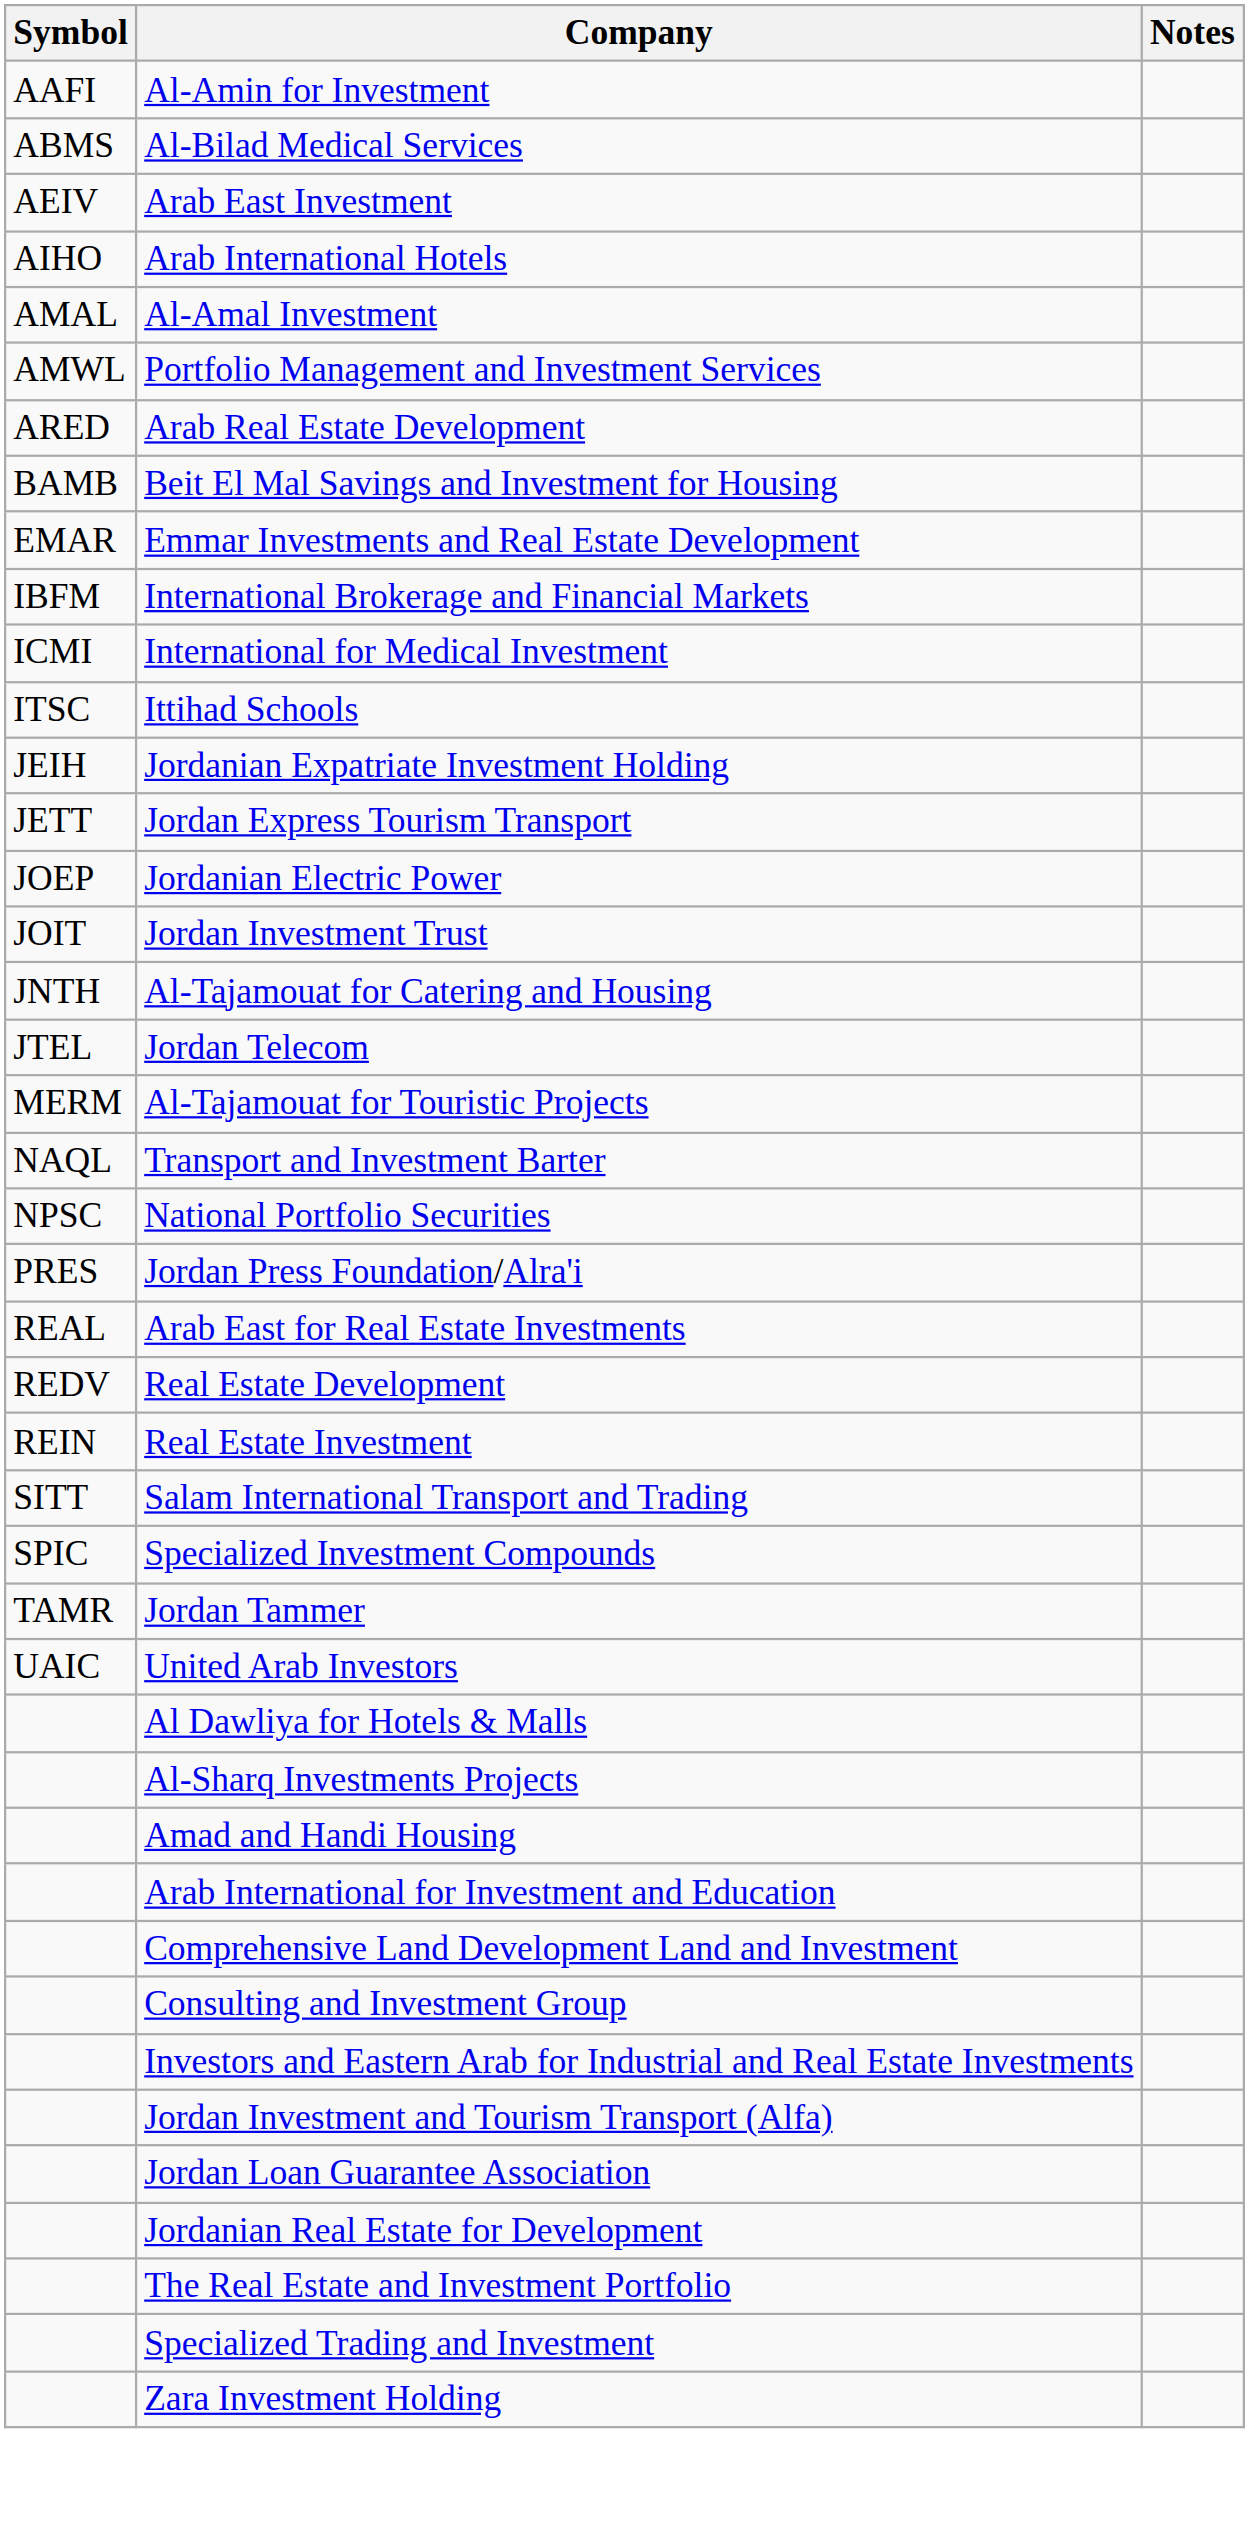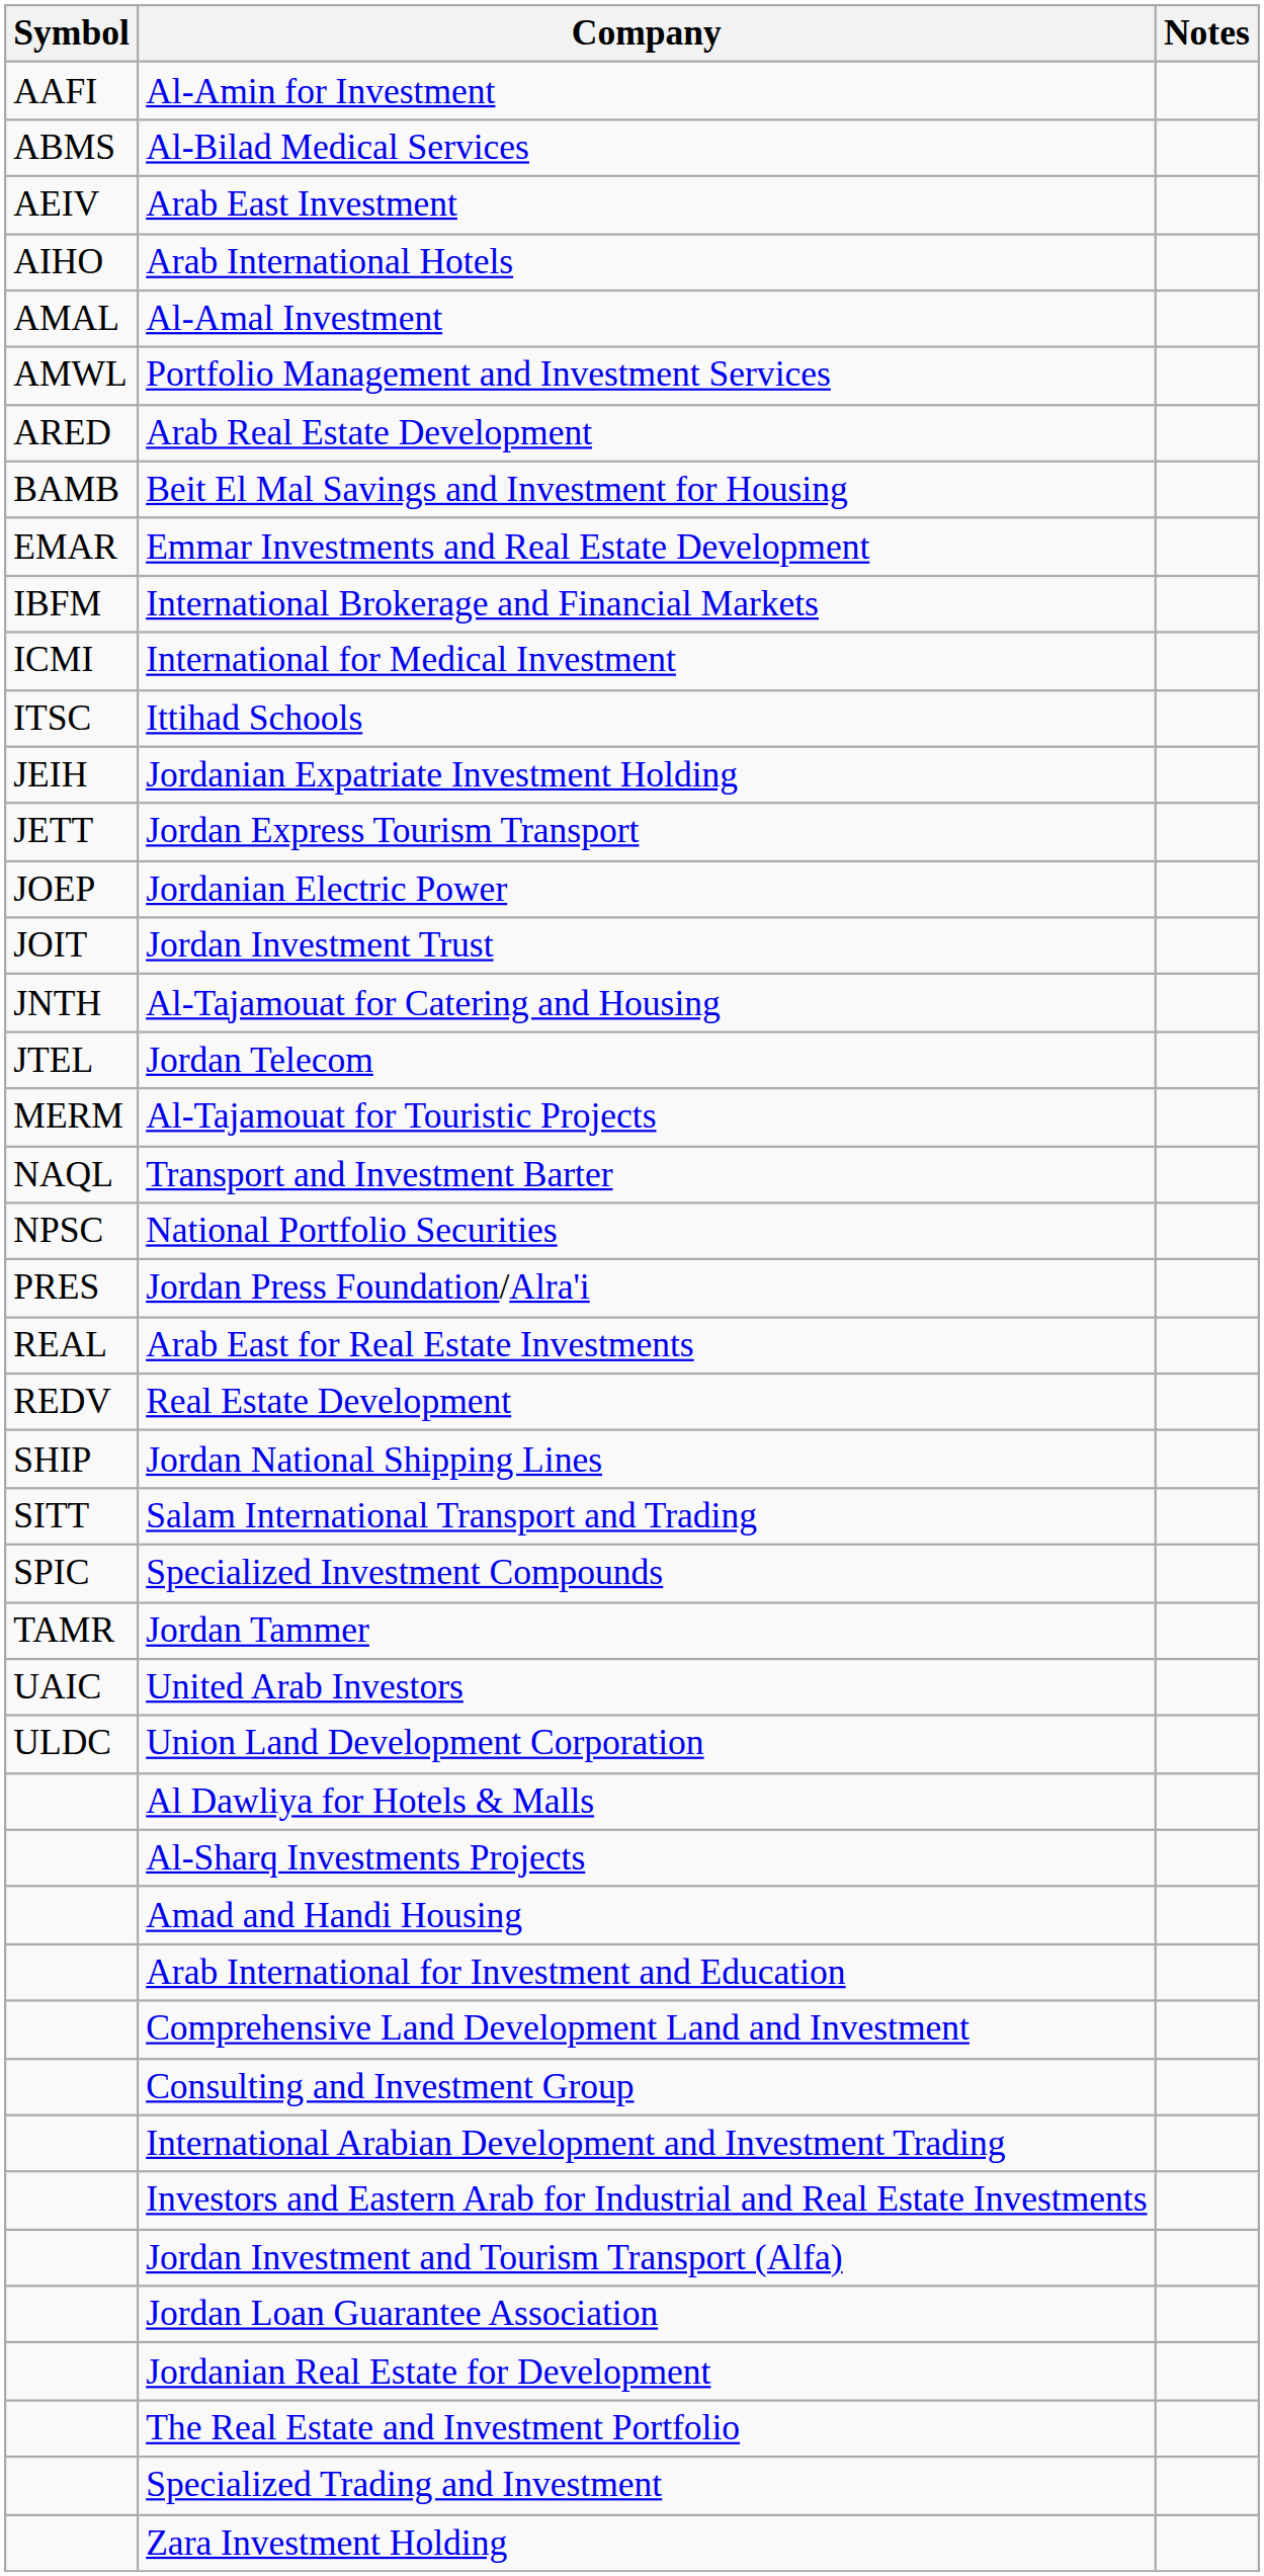 <table class="wikitable">
 <tr>
 <th>Symbol</th>
 <th>Company</th>
 <th>Notes</th>
 </tr>
 <tr>
 <td>AAFI</td>
 <td><a href='#'>Al-Amin for Investment</a></td>
 <td></td>
 </tr>
 <tr>
 <td>ABMS</td>
 <td><a href='#'>Al-Bilad Medical Services</a></td>
 <td></td>
 </tr>
 <tr>
 <td>AEIV</td>
 <td><a href='#'>Arab East Investment</a></td>
 <td></td>
 </tr>
 <tr>
 <td>AIHO</td>
 <td><a href='#'>Arab International Hotels</a></td>
 <td></td>
 </tr>
 <tr>
 <td>AMAL</td>
 <td><a href='#'>Al-Amal Investment</a></td>
 <td></td>
 </tr>
 <tr>
 <td>AMWL</td>
 <td><a href='#'>Portfolio Management and Investment Services</a></td>
 <td></td>
 </tr>
 <tr>
 <td>ARED</td>
 <td><a href='#'>Arab Real Estate Development</a></td>
 <td></td>
 </tr>
 <tr>
 <td>BAMB</td>
 <td><a href='#'>Beit El Mal Savings and Investment for Housing</a></td>
 <td></td>
 </tr>
 <tr>
 <td>EMAR</td>
 <td><a href='#'>Emmar Investments and Real Estate Development</a></td>
 <td></td>
 </tr>
 <tr>
 <td>IBFM</td>
 <td><a href='#'>International Brokerage and Financial Markets</a></td>
 <td></td>
 </tr>
 <tr>
 <td>ICMI</td>
 <td><a href='#'>International for Medical Investment</a></td>
 <td></td>
 </tr>
 <tr>
 <td>ITSC</td>
 <td><a href='#'>Ittihad Schools</a></td>
 <td></td>
 </tr>
 <tr>
 <td>JEIH</td>
 <td><a href='#'>Jordanian Expatriate Investment Holding</a></td>
 <td></td>
 </tr>
 <tr>
 <td>JETT</td>
 <td><a href='#'>Jordan Express Tourism Transport</a></td>
 <td></td>
 </tr>
 <tr>
 <td>JOEP</td>
 <td><a href='#'>Jordanian Electric Power</a></td>
 <td></td>
 </tr>
 <tr>
 <td>JOIT</td>
 <td><a href='#'>Jordan Investment Trust</a></td>
 <td></td>
 </tr>
 <tr>
 <td>JNTH</td>
 <td><a href='#'>Al-Tajamouat for Catering and Housing</a></td>
 <td></td>
 </tr>
 <tr>
 <td>JTEL</td>
 <td><a href='#'>Jordan Telecom</a></td>
 <td></td>
 </tr>
 <tr>
 <td>MERM</td>
 <td><a href='#'>Al-Tajamouat for Touristic Projects</a></td>
 <td></td>
 </tr>
 <tr>
 <td>NAQL</td>
 <td><a href='#'>Transport and Investment Barter</a></td>
 <td></td>
 </tr>
 <tr>
 <td>NPSC</td>
 <td><a href='#'>National Portfolio Securities</a></td>
 <td></td>
 </tr>
 <tr>
 <td>PRES</td>
 <td><a href='#'>Jordan Press Foundation</a>/<a href='#'>Alra'i</a></td>
 <td></td>
 </tr>
 <tr>
 <td>REAL</td>
 <td><a href='#'>Arab East for Real Estate Investments</a></td>
 <td></td>
 </tr>
 <tr>
 <td>REDV</td>
 <td><a href='#'>Real Estate Development</a></td>
 <td></td>
 </tr>
 <tr>
-<td>REIN</td>
-<td><a href='#'>Real Estate Investment</a></td>
+<td>SHIP</td>
+<td><a href='#'>Jordan National Shipping Lines</a></td>
 <td></td>
 </tr>
 <tr>
 <td>SITT</td>
 <td><a href='#'>Salam International Transport and Trading</a></td>
 <td></td>
 </tr>
 <tr>
 <td>SPIC</td>
 <td><a href='#'>Specialized Investment Compounds</a></td>
 <td></td>
 </tr>
 <tr>
 <td>TAMR</td>
 <td><a href='#'>Jordan Tammer</a></td>
 <td></td>
 </tr>
 <tr id="UAIC">
 <td>UAIC</td>
 <td><a href='#'>United Arab Investors</a></td>
+<td></td>
+</tr>
+<tr>
+<td>ULDC</td>
+<td><a href='#'>Union Land Development Corporation</a></td>
 <td></td>
 </tr>
 <tr>
 <td></td>
 <td><a href='#'>Al Dawliya for Hotels & Malls</a></td>
 <td></td>
 </tr>
 <tr>
 <td></td>
 <td><a href='#'>Al-Sharq Investments Projects</a></td>
 <td></td>
 </tr>
 <tr>
 <td></td>
 <td><a href='#'>Amad and Handi Housing</a></td>
 <td></td>
 </tr>
 <tr>
 <td></td>
 <td><a href='#'>Arab International for Investment and Education</a></td>
 <td></td>
 </tr>
 <tr>
 <td></td>
 <td><a href='#'>Comprehensive Land Development Land and Investment</a></td>
 <td></td>
 </tr>
 <tr>
 <td></td>
 <td><a href='#'>Consulting and Investment Group</a></td>
+<td></td>
+</tr>
+<tr>
+<td></td>
+<td><a href='#'>International Arabian Development and Investment Trading</a></td>
 <td></td>
 </tr>
 <tr>
 <td></td>
 <td><a href='#'>Investors and Eastern Arab for Industrial and Real Estate Investments</a></td>
 <td></td>
 </tr>
 <tr>
 <td></td>
 <td><a href='#'>Jordan Investment and Tourism Transport (Alfa)</a></td>
 <td></td>
 </tr>
 <tr>
 <td></td>
 <td><a href='#'>Jordan Loan Guarantee Association</a></td>
 <td></td>
 </tr>
 <tr>
 <td></td>
 <td><a href='#'>Jordanian Real Estate for Development</a></td>
 <td></td>
 </tr>
 <tr>
 <td></td>
 <td><a href='#'>The Real Estate and Investment Portfolio</a></td>
 <td></td>
 </tr>
 <tr>
 <td></td>
 <td><a href='#'>Specialized Trading and Investment</a></td>
 <td></td>
 </tr>
 <tr>
 <td></td>
 <td><a href='#'>Zara Investment Holding</a></td>
 <td></td>
 </tr>
 </table>
